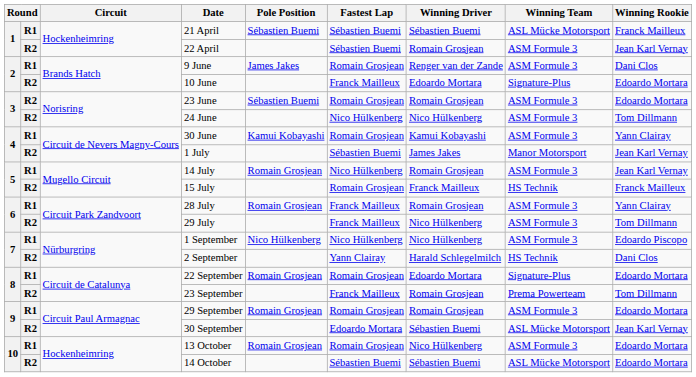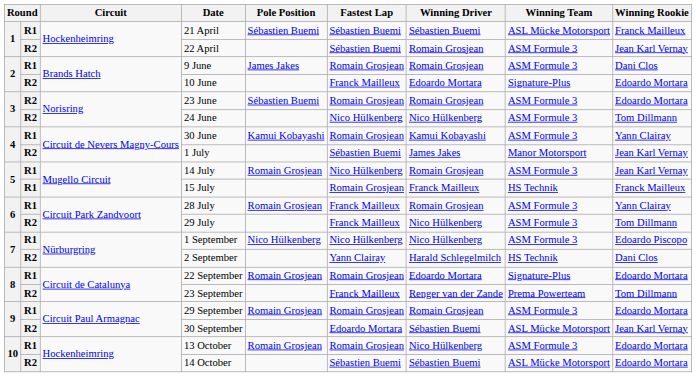 <table class="wikitable" style="font-size: 85%">
 <tr>
 <th colspan=2>Round</th>
 <th>Circuit</th>
 <th>Date</th>
 <th>Pole Position</th>
 <th>Fastest Lap</th>
 <th>Winning Driver</th>
 <th>Winning Team</th>
 <th>Winning Rookie</th>
 </tr>
 <tr>
 <th rowspan=2>1</th>
 <th>R1</th>
 <td rowspan=2> <a href='#'>Hockenheimring</a></td>
 <td>21 April</td>
 <td> <a href='#'>Sébastien Buemi</a></td>
 <td> <a href='#'>Sébastien Buemi</a></td>
 <td> <a href='#'>Sébastien Buemi</a></td>
 <td nowrap> <a href='#'>ASL Mücke Motorsport</a></td>
 <td> <a href='#'>Franck Mailleux</a></td>
 </tr>
 <tr>
 <th>R2</th>
 <td>22 April</td>
 <td></td>
 <td> <a href='#'>Sébastien Buemi</a></td>
 <td> <a href='#'>Romain Grosjean</a></td>
 <td> <a href='#'>ASM Formule 3</a></td>
 <td> <a href='#'>Jean Karl Vernay</a></td>
 </tr>
 <tr>
 <th rowspan=2>2</th>
 <th>R1</th>
 <td rowspan=2> <a href='#'>Brands Hatch</a></td>
 <td>9 June</td>
 <td> <a href='#'>James Jakes</a></td>
 <td> <a href='#'>Romain Grosjean</a></td>
-<td nowrap> <a href='#'>Renger van der Zande</a></td>
+<td> <a href='#'>Romain Grosjean</a></td>
 <td> <a href='#'>ASM Formule 3</a></td>
 <td> <a href='#'>Dani Clos</a></td>
 </tr>
 <tr>
 <th>R2</th>
 <td>10 June</td>
 <td></td>
 <td> <a href='#'>Franck Mailleux</a></td>
 <td> <a href='#'>Edoardo Mortara</a></td>
 <td> <a href='#'>Signature-Plus</a></td>
 <td> <a href='#'>Edoardo Mortara</a></td>
 </tr>
 <tr>
 <th rowspan=2>3</th>
 <th>R2</th>
 <td rowspan=2> <a href='#'>Norisring</a></td>
 <td>23 June</td>
 <td> <a href='#'>Sébastien Buemi</a></td>
 <td> <a href='#'>Romain Grosjean</a></td>
 <td> <a href='#'>Romain Grosjean</a></td>
 <td> <a href='#'>ASM Formule 3</a></td>
 <td> <a href='#'>Edoardo Mortara</a></td>
 </tr>
 <tr>
 <th>R2</th>
 <td>24 June</td>
 <td></td>
 <td> <a href='#'>Nico Hülkenberg</a></td>
 <td> <a href='#'>Nico Hülkenberg</a></td>
 <td> <a href='#'>ASM Formule 3</a></td>
 <td> <a href='#'>Tom Dillmann</a></td>
 </tr>
 <tr>
 <th rowspan=2>4</th>
 <th>R1</th>
 <td rowspan=2 nowrap> <a href='#'>Circuit de Nevers Magny-Cours</a></td>
 <td>30 June</td>
 <td> <a href='#'>Kamui Kobayashi</a></td>
 <td> <a href='#'>Romain Grosjean</a></td>
 <td> <a href='#'>Kamui Kobayashi</a></td>
 <td> <a href='#'>ASM Formule 3</a></td>
 <td> <a href='#'>Yann Clairay</a></td>
 </tr>
 <tr>
 <th>R2</th>
 <td>1 July</td>
 <td></td>
 <td> <a href='#'>Sébastien Buemi</a></td>
 <td> <a href='#'>James Jakes</a></td>
 <td> <a href='#'>Manor Motorsport</a></td>
 <td nowrap> <a href='#'>Jean Karl Vernay</a></td>
 </tr>
 <tr>
 <th rowspan=2>5</th>
 <th>R1</th>
 <td rowspan=2> <a href='#'>Mugello Circuit</a></td>
 <td>14 July</td>
 <td nowrap> <a href='#'>Romain Grosjean</a></td>
 <td> <a href='#'>Nico Hülkenberg</a></td>
 <td nowrap> <a href='#'>Romain Grosjean</a></td>
 <td> <a href='#'>ASM Formule 3</a></td>
 <td> <a href='#'>Jean Karl Vernay</a></td>
 </tr>
 <tr>
-<th>R2</th>
+<th>R1</th>
 <td>15 July</td>
 <td></td>
 <td nowrap> <a href='#'>Romain Grosjean</a></td>
 <td> <a href='#'>Franck Mailleux</a></td>
 <td> <a href='#'>HS Technik</a></td>
 <td> <a href='#'>Franck Mailleux</a></td>
 </tr>
 <tr>
 <th rowspan=2>6</th>
 <th>R1</th>
 <td rowspan=2> <a href='#'>Circuit Park Zandvoort</a></td>
 <td>28 July</td>
 <td> <a href='#'>Romain Grosjean</a></td>
 <td> <a href='#'>Franck Mailleux</a></td>
 <td> <a href='#'>Romain Grosjean</a></td>
 <td> <a href='#'>ASM Formule 3</a></td>
 <td> <a href='#'>Yann Clairay</a></td>
 </tr>
 <tr>
 <th>R2</th>
 <td>29 July</td>
 <td></td>
 <td> <a href='#'>Franck Mailleux</a></td>
 <td> <a href='#'>Nico Hülkenberg</a></td>
 <td> <a href='#'>ASM Formule 3</a></td>
 <td> <a href='#'>Tom Dillmann</a></td>
 </tr>
 <tr>
 <th rowspan=2>7</th>
 <th>R1</th>
 <td rowspan=2> <a href='#'>Nürburgring</a></td>
 <td>1 September</td>
 <td nowrap> <a href='#'>Nico Hülkenberg</a></td>
 <td nowrap> <a href='#'>Nico Hülkenberg</a></td>
 <td nowrap> <a href='#'>Nico Hülkenberg</a></td>
 <td> <a href='#'>ASM Formule 3</a></td>
 <td> <a href='#'>Edoardo Piscopo</a></td>
 </tr>
 <tr>
 <th>R2</th>
 <td>2 September</td>
 <td></td>
 <td> <a href='#'>Yann Clairay</a></td>
 <td> <a href='#'>Harald Schlegelmilch</a></td>
 <td> <a href='#'>HS Technik</a></td>
 <td> <a href='#'>Dani Clos</a></td>
 </tr>
 <tr>
 <th rowspan=2>8</th>
 <th>R1</th>
 <td rowspan=2> <a href='#'>Circuit de Catalunya</a></td>
 <td>22 September</td>
 <td> <a href='#'>Romain Grosjean</a></td>
 <td> <a href='#'>Romain Grosjean</a></td>
 <td> <a href='#'>Edoardo Mortara</a></td>
 <td> <a href='#'>Signature-Plus</a></td>
 <td> <a href='#'>Edoardo Mortara</a></td>
 </tr>
 <tr>
 <th>R2</th>
 <td>23 September</td>
 <td></td>
 <td> <a href='#'>Franck Mailleux</a></td>
-<td> <a href='#'>Romain Grosjean</a></td>
+<td nowrap> <a href='#'>Renger van der Zande</a></td>
 <td> <a href='#'>Prema Powerteam</a></td>
 <td> <a href='#'>Tom Dillmann</a></td>
 </tr>
 <tr>
 <th rowspan=2>9</th>
 <th>R1</th>
 <td rowspan=2> <a href='#'>Circuit Paul Armagnac</a></td>
 <td>29 September</td>
 <td> <a href='#'>Romain Grosjean</a></td>
 <td> <a href='#'>Romain Grosjean</a></td>
 <td> <a href='#'>Romain Grosjean</a></td>
 <td> <a href='#'>ASM Formule 3</a></td>
 <td> <a href='#'>Edoardo Mortara</a></td>
 </tr>
 <tr>
 <th>R2</th>
 <td nowrap>30 September</td>
 <td></td>
 <td> <a href='#'>Edoardo Mortara</a></td>
 <td> <a href='#'>Sébastien Buemi</a></td>
 <td> <a href='#'>ASL Mücke Motorsport</a></td>
 <td> <a href='#'>Jean Karl Vernay</a></td>
 </tr>
 <tr>
 <th rowspan=2>10</th>
 <th>R1</th>
 <td rowspan=2> <a href='#'>Hockenheimring</a></td>
 <td>13 October</td>
 <td> <a href='#'>Romain Grosjean</a></td>
 <td> <a href='#'>Romain Grosjean</a></td>
 <td> <a href='#'>Nico Hülkenberg</a></td>
 <td> <a href='#'>ASM Formule 3</a></td>
 <td> <a href='#'>Edoardo Mortara</a></td>
 </tr>
 <tr>
 <th>R2</th>
 <td>14 October</td>
 <td></td>
 <td> <a href='#'>Sébastien Buemi</a></td>
 <td> <a href='#'>Sébastien Buemi</a></td>
 <td> <a href='#'>ASL Mücke Motorsport</a></td>
 <td> <a href='#'>Edoardo Mortara</a></td>
 </tr>
 </table>
